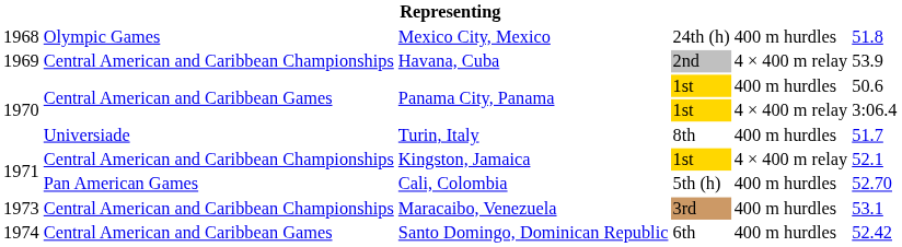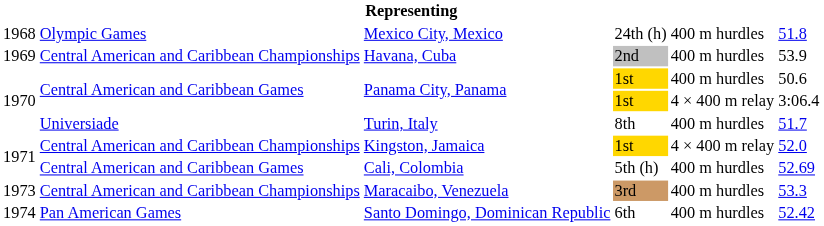 <table>
 <tr>
 <th colspan="6">Representing </th>
 </tr>
 <tr>
 <td>1968</td>
 <td><a href='#'>Olympic Games</a></td>
 <td><a href='#'>Mexico City, Mexico</a></td>
 <td>24th (h)</td>
 <td>400 m hurdles</td>
 <td><a href='#'>51.8</a></td>
 </tr>
 <tr>
 <td>1969</td>
 <td><a href='#'>Central American and Caribbean Championships</a></td>
 <td><a href='#'>Havana, Cuba</a></td>
 <td bgcolor=silver>2nd</td>
-<td>4 × 400 m relay</td>
+<td>400 m hurdles</td>
 <td>53.9</td>
 </tr>
 <tr>
 <td rowspan=3>1970</td>
 <td rowspan=2><a href='#'>Central American and Caribbean Games</a></td>
 <td rowspan=2><a href='#'>Panama City, Panama</a></td>
 <td bgcolor=gold>1st</td>
 <td>400 m hurdles</td>
 <td>50.6</td>
 </tr>
 <tr>
 <td bgcolor=gold>1st</td>
 <td>4 × 400 m relay</td>
 <td>3:06.4</td>
 </tr>
 <tr>
 <td><a href='#'>Universiade</a></td>
 <td><a href='#'>Turin, Italy</a></td>
 <td>8th</td>
 <td>400 m hurdles</td>
 <td><a href='#'>51.7</a></td>
 </tr>
 <tr>
 <td rowspan=2>1971</td>
 <td><a href='#'>Central American and Caribbean Championships</a></td>
 <td><a href='#'>Kingston, Jamaica</a></td>
 <td bgcolor=gold>1st</td>
 <td>4 × 400 m relay</td>
-<td><a href='#'>52.1</a></td>
+<td><a href='#'>52.0</a></td>
 </tr>
 <tr>
-<td><a href='#'>Pan American Games</a></td>
+<td><a href='#'>Central American and Caribbean Games</a></td>
 <td><a href='#'>Cali, Colombia</a></td>
 <td>5th (h)</td>
 <td>400 m hurdles</td>
-<td><a href='#'>52.70</a></td>
+<td><a href='#'>52.69</a></td>
 </tr>
 <tr>
 <td>1973</td>
 <td><a href='#'>Central American and Caribbean Championships</a></td>
 <td><a href='#'>Maracaibo, Venezuela</a></td>
 <td bgcolor=cc9966>3rd</td>
 <td>400 m hurdles</td>
-<td><a href='#'>53.1</a></td>
+<td><a href='#'>53.3</a></td>
 </tr>
 <tr>
 <td>1974</td>
-<td><a href='#'>Central American and Caribbean Games</a></td>
+<td><a href='#'>Pan American Games</a></td>
 <td><a href='#'>Santo Domingo, Dominican Republic</a></td>
 <td>6th</td>
 <td>400 m hurdles</td>
 <td><a href='#'>52.42</a></td>
 </tr>
 </table>
